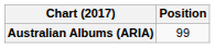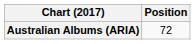 <table class="wikitable plainrowheaders" style="text-align:center">
 <tr>
 <th scope="col">Chart (2017)</th>
 <th scope="col">Position</th>
 </tr>
 <tr>
 <th scope="row">Australian Albums (ARIA)</th>
-<td>99</td>
+<td>72</td>
 </tr>
 </table>
